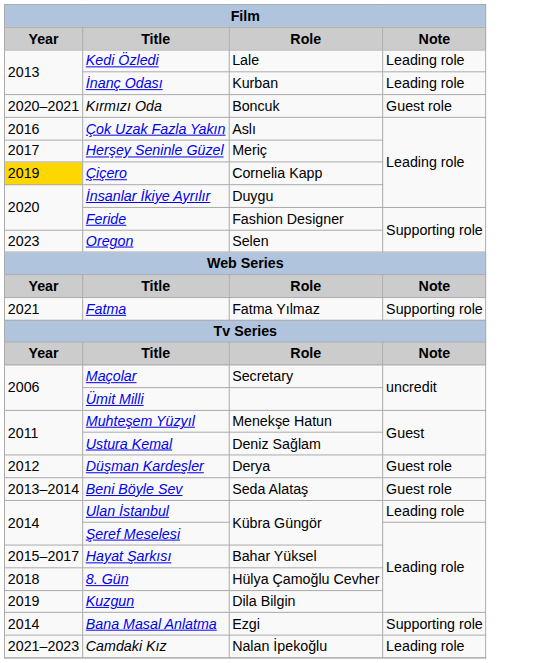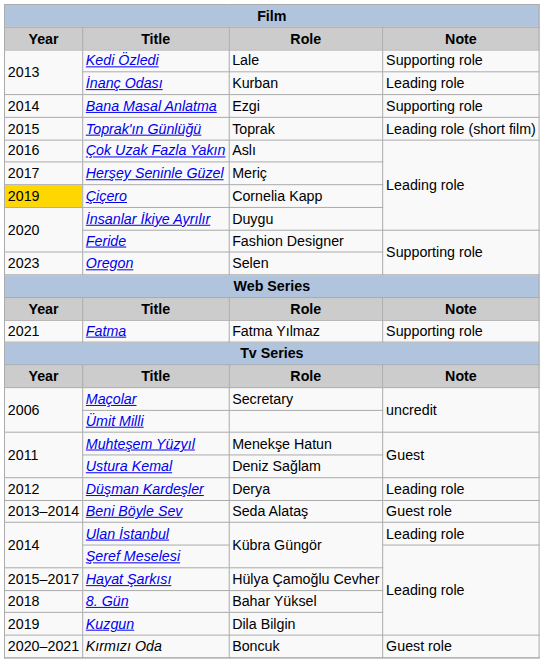 <table class="wikitable" style="font-size:90%">
 <tr>
 <th colspan="4" style="background:LightSteelBlue">Film</th>
 </tr>
 <tr>
 <th style="background:#CCCCCC">Year</th>
 <th style="background:#CCCCCC">Title</th>
 <th style="background:#CCCCCC">Role</th>
 <th style="background:#CCCCCC">Note</th>
 </tr>
 <tr>
 <td rowspan="2">2013</td>
 <td><em><a href='#'>Kedi Özledi</a></em></td>
 <td>Lale</td>
-<td>Leading role</td>
+<td>Supporting role</td>
 </tr>
 <tr>
 <td><em><a href='#'>İnanç Odası</a></em></td>
 <td>Kurban</td>
 <td>Leading role</td>
 </tr>
 <tr>
-<td>2020–2021</td>
-<td><em>Kırmızı Oda</em></td>
-<td>Boncuk</td>
-<td>Guest role</td>
+<td>2014</td>
+<td><em><a href='#'>Bana Masal Anlatma</a></em></td>
+<td>Ezgi</td>
+<td>Supporting role</td>
+</tr>
+<tr>
+<td>2015</td>
+<td><em><a href='#'>Toprak'ın Günlüğü</a></em></td>
+<td>Toprak</td>
+<td>Leading role (short film)</td>
 </tr>
 <tr>
 <td>2016</td>
 <td><em><a href='#'>Çok Uzak Fazla Yakın</a></em></td>
 <td>Aslı</td>
 <td rowspan="4">Leading role</td>
 </tr>
 <tr>
 <td>2017</td>
 <td><em><a href='#'>Herşey Seninle Güzel</a></em></td>
 <td>Meriç</td>
 </tr>
 <tr>
 <td style="background: gold;">2019</td>
 <td><em><a href='#'>Çiçero</a></em></td>
 <td>Cornelia Kapp</td>
 </tr>
 <tr>
 <td rowspan="2">2020</td>
 <td><em><a href='#'>İnsanlar İkiye Ayrılır</a></em></td>
 <td>Duygu</td>
 </tr>
 <tr>
 <td><em><a href='#'>Feride</a></em></td>
 <td>Fashion Designer</td>
 <td rowspan="2">Supporting role</td>
 </tr>
 <tr>
 <td>2023</td>
 <td><em><a href='#'>Oregon</a></em></td>
 <td>Selen</td>
 </tr>
 <tr>
 <th colspan="4" style="background:LightSteelBlue">Web Series</th>
 </tr>
 <tr>
 <th style="background:#CCCCCC">Year</th>
 <th style="background:#CCCCCC">Title</th>
 <th style="background:#CCCCCC">Role</th>
 <th style="background:#CCCCCC">Note</th>
 </tr>
 <tr>
 <td>2021</td>
 <td><em><a href='#'>Fatma</a></em></td>
 <td>Fatma Yılmaz</td>
 <td>Supporting role</td>
 </tr>
 <tr>
 <th colspan="4" style="background:LightSteelBlue">Tv Series</th>
 </tr>
 <tr>
 <th style="background:#CCCCCC">Year</th>
 <th style="background:#CCCCCC">Title</th>
 <th style="background:#CCCCCC">Role</th>
 <th style="background:#CCCCCC">Note</th>
 </tr>
 <tr>
 <td rowspan="2">2006</td>
 <td><em><a href='#'>Maçolar</a></em></td>
 <td>Secretary</td>
 <td rowspan="2">uncredit</td>
 </tr>
 <tr>
 <td><em><a href='#'>Ümit Milli</a></em></td>
 </tr>
 <tr>
 <td rowspan="2">2011</td>
 <td><em><a href='#'>Muhteşem Yüzyıl</a></em></td>
 <td>Menekşe Hatun</td>
 <td rowspan="2">Guest</td>
 </tr>
 <tr>
 <td><em><a href='#'>Ustura Kemal</a></em></td>
 <td>Deniz Sağlam</td>
 </tr>
 <tr>
 <td>2012</td>
 <td><em><a href='#'>Düşman Kardeşler</a></em></td>
 <td>Derya</td>
-<td>Guest role</td>
+<td>Leading role</td>
 </tr>
 <tr>
 <td>2013–2014</td>
 <td><em><a href='#'>Beni Böyle Sev</a></em></td>
 <td>Seda Alataş</td>
 <td>Guest role</td>
 </tr>
 <tr>
 <td rowspan="2">2014</td>
 <td><em><a href='#'>Ulan İstanbul</a></em></td>
 <td rowspan="2">Kübra Güngör</td>
 <td>Leading role</td>
 </tr>
 <tr>
 <td><em><a href='#'>Şeref Meselesi</a></em></td>
 <td rowspan="4">Leading role</td>
 </tr>
 <tr>
 <td>2015–2017</td>
 <td><em><a href='#'>Hayat Şarkısı</a></em></td>
-<td>Bahar Yüksel</td>
+<td>Hülya Çamoğlu Cevher</td>
 </tr>
 <tr>
 <td>2018</td>
 <td><em><a href='#'>8. Gün</a></em></td>
-<td>Hülya Çamoğlu Cevher</td>
+<td>Bahar Yüksel</td>
 </tr>
 <tr>
 <td>2019</td>
 <td><em><a href='#'>Kuzgun</a></em></td>
 <td>Dila Bilgin</td>
 </tr>
 <tr>
-<td>2014</td>
-<td><em><a href='#'>Bana Masal Anlatma</a></em></td>
-<td>Ezgi</td>
-<td>Supporting role</td>
-</tr>
-<tr>
-<td>2021–2023</td>
-<td><em>Camdaki Kız</em></td>
-<td>Nalan İpekoğlu</td>
-<td>Leading role</td>
+<td>2020–2021</td>
+<td><em>Kırmızı Oda</em></td>
+<td>Boncuk</td>
+<td>Guest role</td>
 </tr>
 <tr>
 </tr>
 </table>
